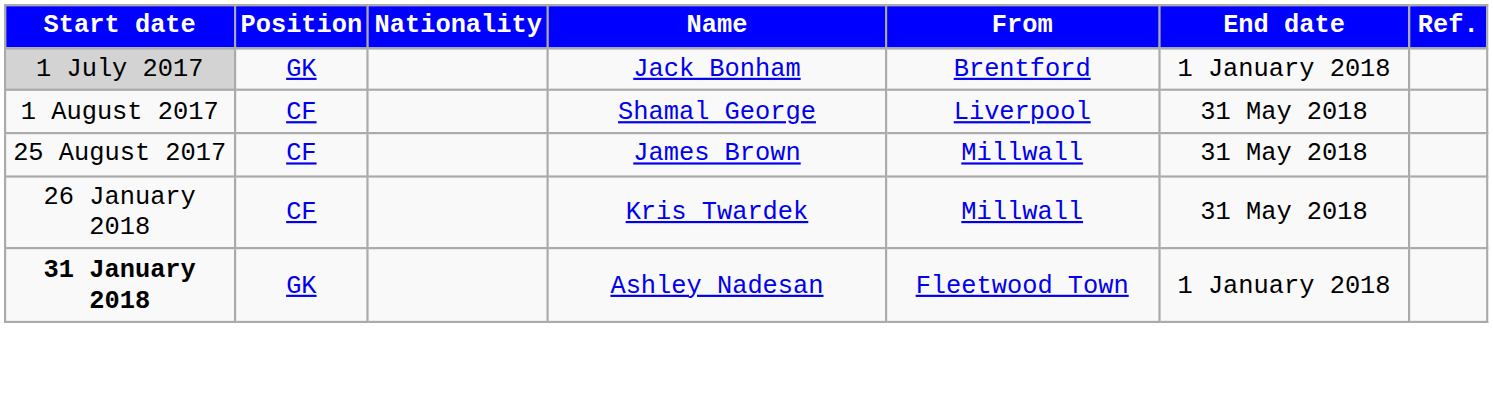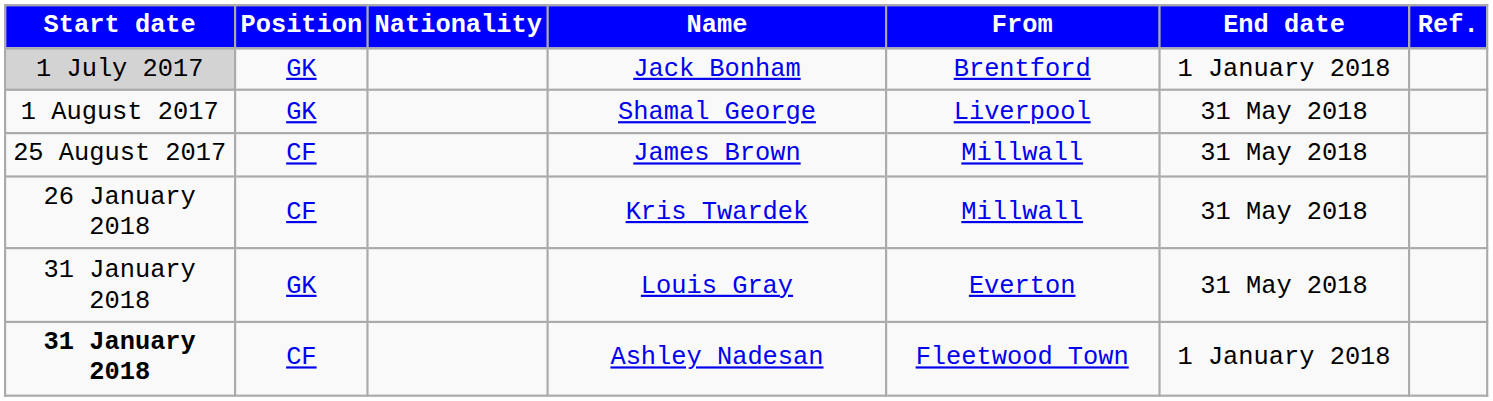 <table class="wikitable"  style="text-align:center; font-size:90%; ">
 <tr>
 <th style="background:blue; color:white; width:100px;">Start date</th>
 <th style="background:blue; color:white; width:50px;">Position</th>
 <th style="background:blue; color:white; width:50px;">Nationality</th>
 <th style="background:blue; color:white; width:150px;">Name</th>
 <th style="background:blue; color:white; width:120px;">From</th>
 <th style="background:blue; color:white; width:110px;">End date</th>
 <th style="background:blue; color:white; width:30px;">Ref.</th>
 </tr>
 <tr>
 <td style="background: lightgrey;">1 July 2017</td>
 <td><a href='#'>GK</a></td>
 <td></td>
 <td><a href='#'>Jack Bonham</a></td>
 <td> <a href='#'>Brentford</a></td>
 <td>1 January 2018</td>
 <td></td>
 </tr>
 <tr>
 <td>1 August 2017</td>
-<td><a href='#'>CF</a></td>
+<td><a href='#'>GK</a></td>
 <td></td>
 <td><a href='#'>Shamal George</a></td>
 <td> <a href='#'>Liverpool</a></td>
 <td>31 May 2018</td>
 <td></td>
 </tr>
 <tr>
 <td>25 August 2017</td>
 <td><a href='#'>CF</a></td>
 <td></td>
 <td><a href='#'>James Brown</a></td>
 <td> <a href='#'>Millwall</a></td>
 <td>31 May 2018</td>
 <td></td>
 </tr>
 <tr>
 <td>26 January 2018</td>
 <td><a href='#'>CF</a></td>
 <td></td>
 <td><a href='#'>Kris Twardek</a></td>
 <td> <a href='#'>Millwall</a></td>
 <td>31 May 2018</td>
 <td></td>
 </tr>
 <tr>
+<td>31 January 2018</td>
+<td><a href='#'>GK</a></td>
+<td></td>
+<td><a href='#'>Louis Gray</a></td>
+<td> <a href='#'>Everton</a></td>
+<td>31 May 2018</td>
+<td></td>
+</tr>
+<tr>
 <td><strong>31 January 2018</strong></td>
-<td><a href='#'>GK</a></td>
+<td><a href='#'>CF</a></td>
 <td></td>
 <td><a href='#'>Ashley Nadesan</a></td>
 <td> <a href='#'>Fleetwood Town</a></td>
 <td>1 January 2018</td>
 <td></td>
 </tr>
 </table>
